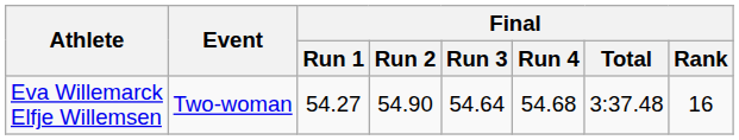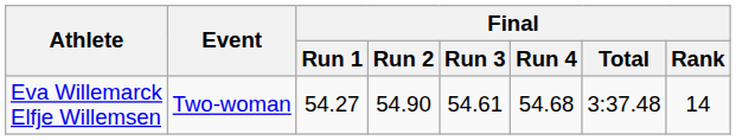 <table class="wikitable" style="font-size:90%">
 <tr>
 <th rowspan="2">Athlete</th>
 <th rowspan="2">Event</th>
 <th colspan="6">Final</th>
 </tr>
 <tr>
 <th>Run 1</th>
 <th>Run 2</th>
 <th>Run 3</th>
 <th>Run 4</th>
 <th>Total</th>
 <th>Rank</th>
 </tr>
 <tr>
 <td><a href='#'>Eva Willemarck</a><br><a href='#'>Elfje Willemsen</a></td>
 <td><a href='#'>Two-woman</a></td>
 <td align="center">54.27</td>
 <td align="center">54.90</td>
-<td align="center">54.64</td>
+<td align="center">54.61</td>
 <td align="center">54.68</td>
 <td align="center">3:37.48</td>
-<td align="center">16</td>
+<td align="center">14</td>
 </tr>
 </table>
